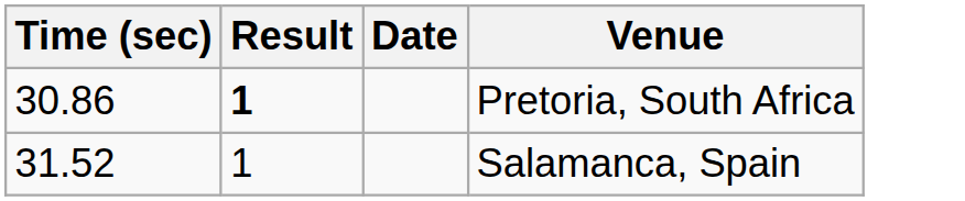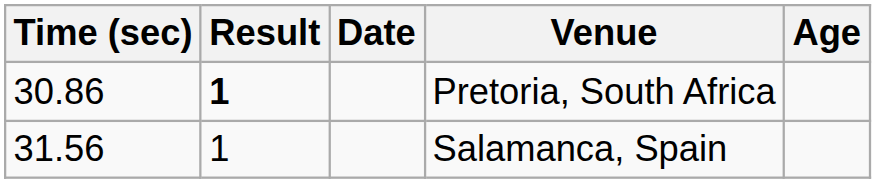 <table class="wikitable sortable">
 <tr>
 <th>Time (sec)</th>
 <th>Result</th>
 <th>Date</th>
 <th>Venue</th>
+<th>Age</th>
 </tr>
 <tr>
 <td>30.86</td>
 <td><strong>1</strong></td>
 <td></td>
 <td>Pretoria, South Africa</td>
+<td></td>
 </tr>
 <tr>
-<td>31.52</td>
+<td>31.56</td>
 <td>1</td>
 <td></td>
 <td>Salamanca, Spain</td>
+<td></td>
 </tr>
 </table>
